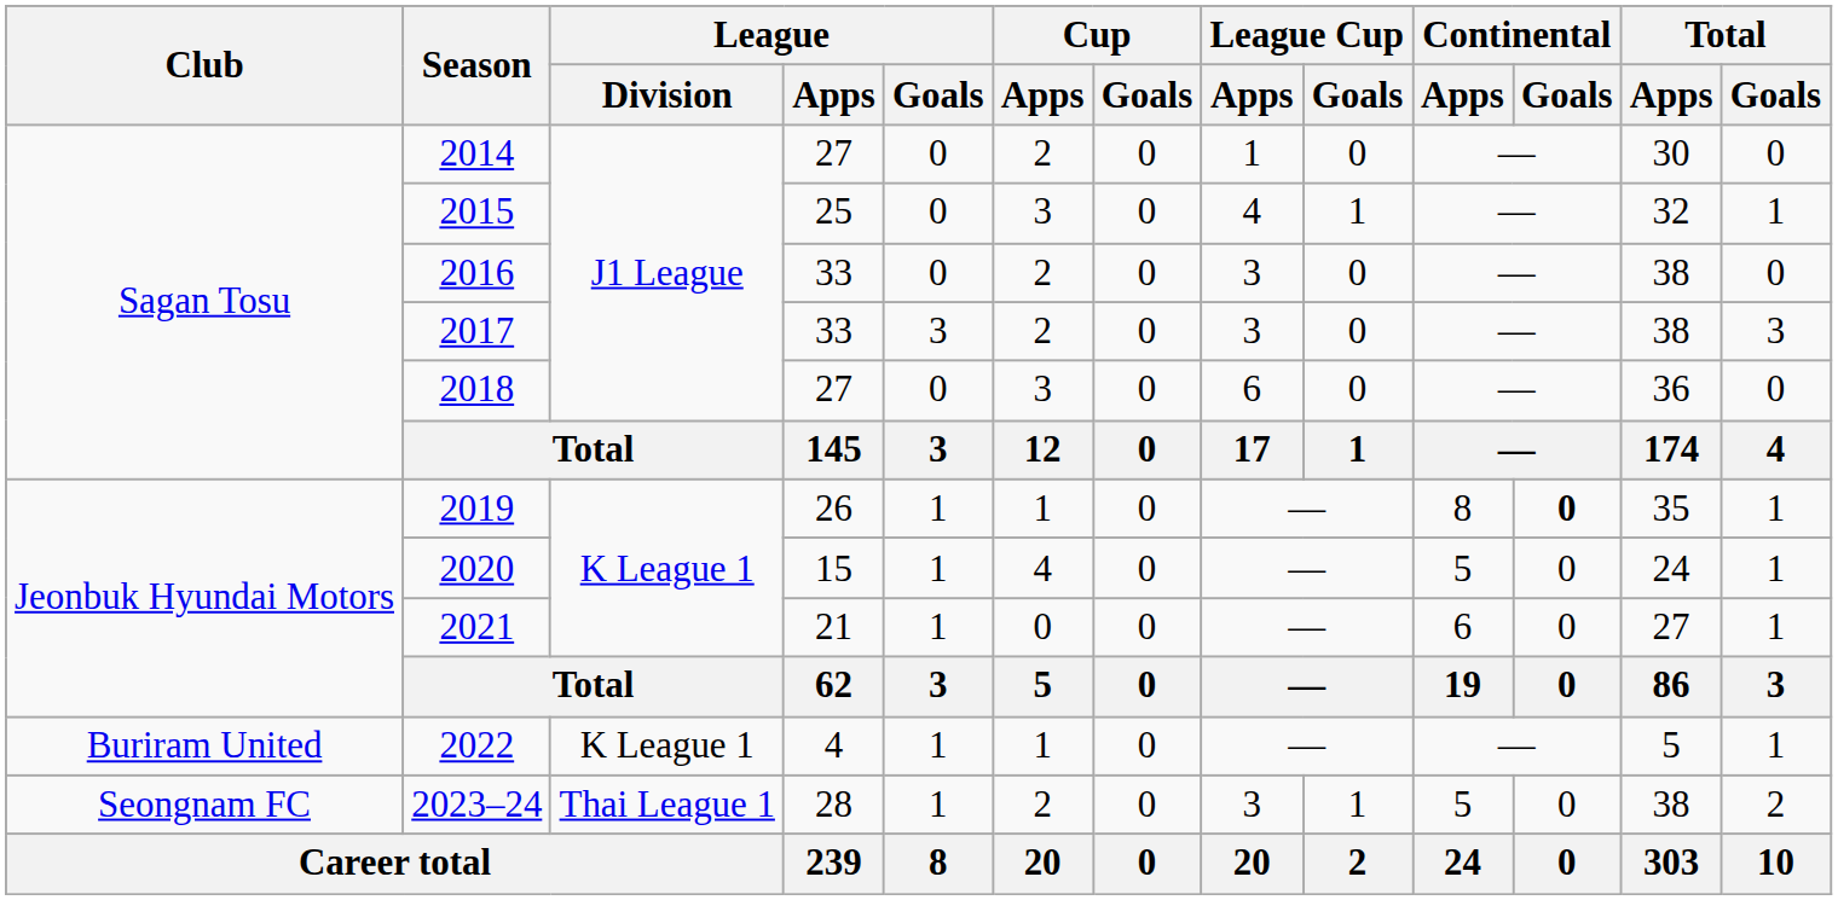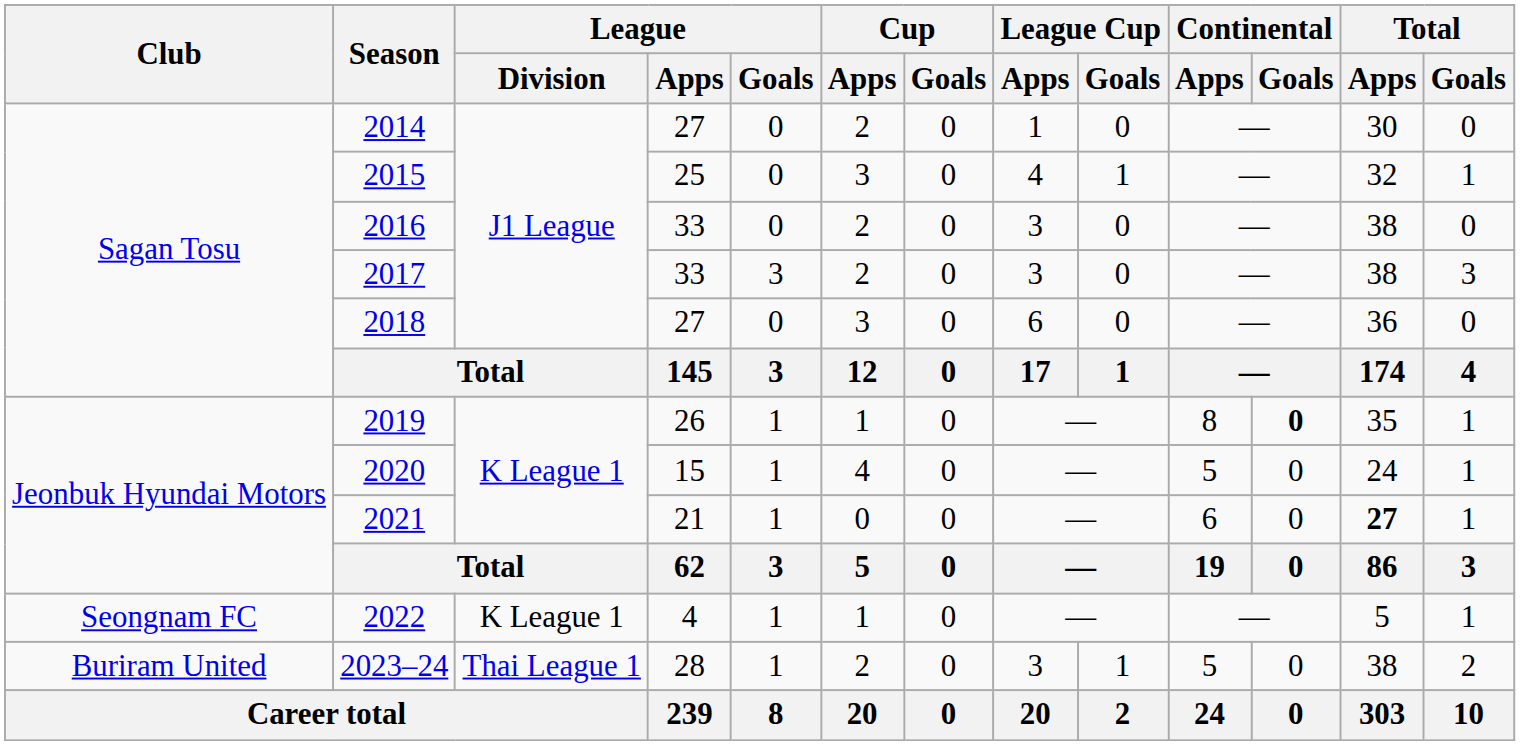 <table class="wikitable" style="text-align:center;">
 <tr>
 <th rowspan=2>Club</th>
 <th rowspan=2>Season</th>
 <th colspan=3>League</th>
 <th colspan=2>Cup</th>
 <th colspan=2>League Cup</th>
 <th colspan=2>Continental</th>
 <th colspan=2>Total</th>
 </tr>
 <tr>
 <th>Division</th>
 <th>Apps</th>
 <th>Goals</th>
 <th>Apps</th>
 <th>Goals</th>
 <th>Apps</th>
 <th>Goals</th>
 <th>Apps</th>
 <th>Goals</th>
 <th>Apps</th>
 <th>Goals</th>
 </tr>
 <tr>
 <td rowspan="6"><a href='#'>Sagan Tosu</a></td>
 <td><a href='#'>2014</a></td>
 <td rowspan="5"><a href='#'>J1 League</a></td>
 <td>27</td>
 <td>0</td>
 <td>2</td>
 <td>0</td>
 <td>1</td>
 <td>0</td>
 <td colspan="2">—</td>
 <td>30</td>
 <td>0</td>
 </tr>
 <tr>
 <td><a href='#'>2015</a></td>
 <td>25</td>
 <td>0</td>
 <td>3</td>
 <td>0</td>
 <td>4</td>
 <td>1</td>
 <td colspan="2">—</td>
 <td>32</td>
 <td>1</td>
 </tr>
 <tr>
 <td><a href='#'>2016</a></td>
 <td>33</td>
 <td>0</td>
 <td>2</td>
 <td>0</td>
 <td>3</td>
 <td>0</td>
 <td colspan="2">—</td>
 <td>38</td>
 <td>0</td>
 </tr>
 <tr>
 <td><a href='#'>2017</a></td>
 <td>33</td>
 <td>3</td>
 <td>2</td>
 <td>0</td>
 <td>3</td>
 <td>0</td>
 <td colspan="2">—</td>
 <td>38</td>
 <td>3</td>
 </tr>
 <tr>
 <td><a href='#'>2018</a></td>
 <td>27</td>
 <td>0</td>
 <td>3</td>
 <td>0</td>
 <td>6</td>
 <td>0</td>
 <td colspan="2">—</td>
 <td>36</td>
 <td>0</td>
 </tr>
 <tr>
 <th colspan=2>Total</th>
 <th>145</th>
 <th>3</th>
 <th>12</th>
 <th>0</th>
 <th>17</th>
 <th>1</th>
 <th colspan="2">—</th>
 <th>174</th>
 <th>4</th>
 </tr>
 <tr>
 <td rowspan="4"><a href='#'>Jeonbuk Hyundai Motors</a></td>
 <td><a href='#'>2019</a></td>
 <td rowspan="3"><a href='#'>K League 1</a></td>
 <td>26</td>
 <td>1</td>
 <td>1</td>
 <td>0</td>
 <td colspan="2">—</td>
 <td>8</td>
 <td><strong>0</strong></td>
 <td>35</td>
 <td>1</td>
 </tr>
 <tr>
 <td><a href='#'>2020</a></td>
 <td>15</td>
 <td>1</td>
 <td>4</td>
 <td>0</td>
 <td colspan="2">—</td>
 <td>5</td>
 <td>0</td>
 <td>24</td>
 <td>1</td>
 </tr>
 <tr>
 <td><a href='#'>2021</a></td>
 <td>21</td>
 <td>1</td>
 <td>0</td>
 <td>0</td>
 <td colspan="2">—</td>
 <td>6</td>
 <td>0</td>
-<td>27</td>
+<td><strong>27</strong></td>
 <td>1</td>
 </tr>
 <tr>
 <th colspan=2>Total</th>
 <th>62</th>
 <th>3</th>
 <th>5</th>
 <th>0</th>
 <th colspan="2">—</th>
 <th>19</th>
 <th>0</th>
 <th>86</th>
 <th>3</th>
 </tr>
 <tr>
-<td><a href='#'>Buriram United</a></td>
+<td><a href='#'>Seongnam FC</a></td>
 <td><a href='#'>2022</a></td>
 <td>K League 1</td>
 <td>4</td>
 <td>1</td>
 <td>1</td>
 <td>0</td>
 <td colspan="2">—</td>
 <td colspan="2">—</td>
 <td>5</td>
 <td>1</td>
 </tr>
 <tr>
-<td><a href='#'>Seongnam FC</a></td>
+<td><a href='#'>Buriram United</a></td>
 <td><a href='#'>2023–24</a></td>
 <td><a href='#'>Thai League 1</a></td>
 <td>28</td>
 <td>1</td>
 <td>2</td>
 <td>0</td>
 <td>3</td>
 <td>1</td>
 <td>5</td>
 <td>0</td>
 <td>38</td>
 <td>2</td>
 </tr>
 <tr>
 <th colspan=3>Career total</th>
 <th>239</th>
 <th>8</th>
 <th>20</th>
 <th>0</th>
 <th>20</th>
 <th>2</th>
 <th>24</th>
 <th>0</th>
 <th>303</th>
 <th>10</th>
 </tr>
 </table>
